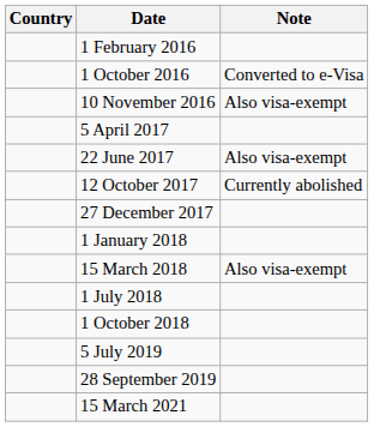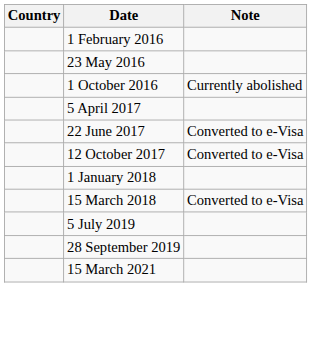 <table class="wikitable sortable collapsible collapsed">
 <tr>
 <th>Country</th>
 <th>Date</th>
 <th>Note</th>
 </tr>
 <tr>
 <td></td>
 <td>1 February 2016</td>
 <td></td>
 </tr>
 <tr>
 <td></td>
-<td>1 October 2016</td>
-<td>Converted to e-Visa</td>
+<td>23 May 2016</td>
+<td></td>
 </tr>
 <tr>
 <td></td>
-<td>10 November 2016</td>
-<td>Also visa-exempt</td>
+<td>1 October 2016</td>
+<td>Currently abolished</td>
 </tr>
 <tr>
 <td></td>
 <td>5 April 2017</td>
 <td></td>
 </tr>
 <tr>
 <td></td>
 <td>22 June 2017</td>
-<td>Also visa-exempt</td>
+<td>Converted to e-Visa</td>
 </tr>
 <tr>
 <td></td>
 <td>12 October 2017</td>
-<td>Currently abolished</td>
-</tr>
-<tr>
-<td></td>
-<td>27 December 2017</td>
-<td></td>
+<td>Converted to e-Visa</td>
 </tr>
 <tr>
 <td></td>
 <td>1 January 2018</td>
 <td></td>
 </tr>
 <tr>
 <td></td>
 <td>15 March 2018</td>
-<td>Also visa-exempt</td>
-</tr>
-<tr>
-<td></td>
-<td>1 July 2018</td>
-<td></td>
-</tr>
-<tr>
-<td></td>
-<td>1 October 2018</td>
-<td></td>
+<td>Converted to e-Visa</td>
 </tr>
 <tr>
 <td></td>
 <td>5 July 2019</td>
 <td></td>
 </tr>
 <tr>
 <td></td>
 <td>28 September 2019</td>
 <td></td>
 </tr>
 <tr>
 <td></td>
 <td>15 March 2021</td>
 <td></td>
 </tr>
 </table>
